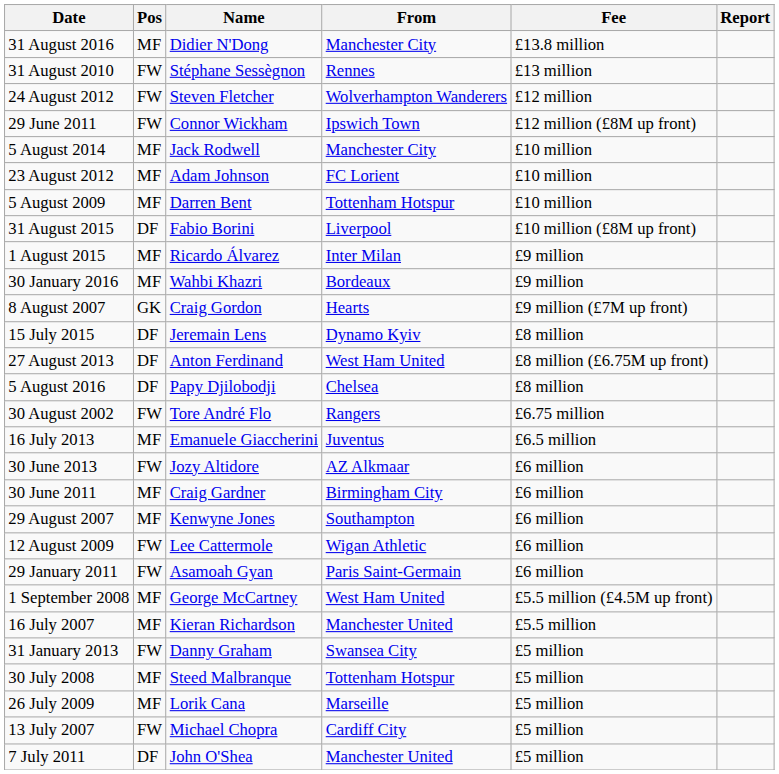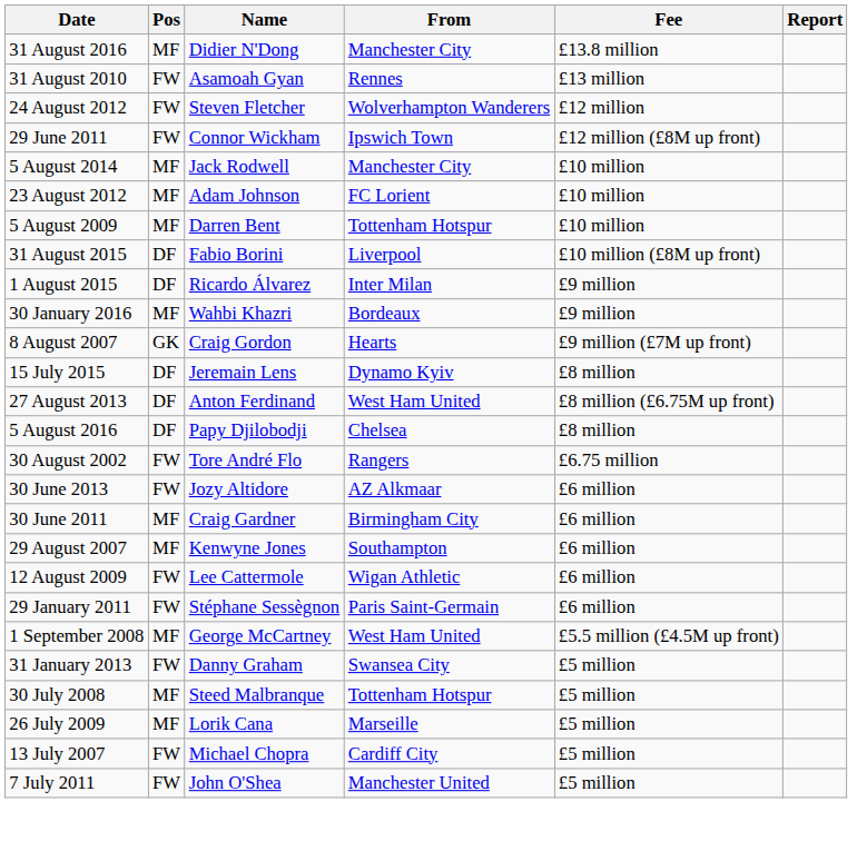 <table class="wikitable">
 <tr>
 <th>Date</th>
 <th>Pos</th>
 <th>Name</th>
 <th>From</th>
 <th>Fee</th>
 <th>Report</th>
 </tr>
 <tr>
 <td>31 August 2016</td>
 <td>MF</td>
 <td> <a href='#'>Didier N'Dong</a></td>
 <td> <a href='#'>Manchester City</a></td>
 <td>£13.8 million</td>
 <td></td>
 </tr>
 <tr>
 <td>31 August 2010</td>
 <td>FW</td>
-<td> <a href='#'>Stéphane Sessègnon</a></td>
+<td> <a href='#'>Asamoah Gyan</a></td>
 <td> <a href='#'>Rennes</a></td>
 <td>£13 million</td>
 <td></td>
 </tr>
 <tr>
 <td>24 August 2012</td>
 <td>FW</td>
 <td> <a href='#'>Steven Fletcher</a></td>
 <td> <a href='#'>Wolverhampton Wanderers</a></td>
 <td>£12 million</td>
 <td></td>
 </tr>
 <tr>
 <td>29 June 2011</td>
 <td>FW</td>
 <td> <a href='#'>Connor Wickham</a></td>
 <td> <a href='#'>Ipswich Town</a></td>
 <td>£12 million (£8M up front)</td>
 <td></td>
 </tr>
 <tr>
 <td>5 August 2014</td>
 <td>MF</td>
 <td> <a href='#'>Jack Rodwell</a></td>
 <td> <a href='#'>Manchester City</a></td>
 <td>£10 million</td>
 <td></td>
 </tr>
 <tr>
 <td>23 August 2012</td>
 <td>MF</td>
 <td> <a href='#'>Adam Johnson</a></td>
 <td> <a href='#'>FC Lorient</a></td>
 <td>£10 million</td>
 <td></td>
 </tr>
 <tr>
 <td>5 August 2009</td>
 <td>MF</td>
 <td> <a href='#'>Darren Bent</a></td>
 <td> <a href='#'>Tottenham Hotspur</a></td>
 <td>£10 million</td>
 <td></td>
 </tr>
 <tr>
 <td>31 August 2015</td>
 <td>DF</td>
 <td> <a href='#'>Fabio Borini</a></td>
 <td> <a href='#'>Liverpool</a></td>
 <td>£10 million (£8M up front)</td>
 <td></td>
 </tr>
 <tr>
 <td>1 August 2015</td>
-<td>MF</td>
+<td>DF</td>
 <td> <a href='#'>Ricardo Álvarez</a></td>
 <td> <a href='#'>Inter Milan</a></td>
 <td>£9 million </td>
 <td></td>
 </tr>
 <tr>
 <td>30 January 2016</td>
 <td>MF</td>
 <td> <a href='#'>Wahbi Khazri</a></td>
 <td> <a href='#'>Bordeaux</a></td>
 <td>£9 million</td>
 <td></td>
 </tr>
 <tr>
 <td>8 August 2007</td>
 <td>GK</td>
 <td> <a href='#'>Craig Gordon</a></td>
 <td> <a href='#'>Hearts</a></td>
 <td>£9 million (£7M up front)</td>
 <td></td>
 </tr>
 <tr>
 <td>15 July 2015</td>
 <td>DF</td>
 <td> <a href='#'>Jeremain Lens</a></td>
 <td> <a href='#'>Dynamo Kyiv</a></td>
 <td>£8 million</td>
 <td></td>
 </tr>
 <tr>
 <td>27 August 2013</td>
 <td>DF</td>
 <td> <a href='#'>Anton Ferdinand</a></td>
 <td> <a href='#'>West Ham United</a></td>
 <td>£8 million (£6.75M up front)</td>
 <td></td>
 </tr>
 <tr>
 <td>5 August 2016</td>
 <td>DF</td>
 <td> <a href='#'>Papy Djilobodji</a></td>
 <td> <a href='#'>Chelsea</a></td>
 <td>£8 million</td>
 <td></td>
 </tr>
 <tr>
 <td>30 August 2002</td>
 <td>FW</td>
 <td> <a href='#'>Tore André Flo</a></td>
 <td> <a href='#'>Rangers</a></td>
 <td>£6.75 million</td>
 <td></td>
 </tr>
 <tr>
-<td>16 July 2013</td>
-<td>MF</td>
-<td> <a href='#'>Emanuele Giaccherini</a></td>
-<td> <a href='#'>Juventus</a></td>
-<td>£6.5 million</td>
-<td></td>
-</tr>
-<tr>
 <td>30 June 2013</td>
 <td>FW</td>
 <td> <a href='#'>Jozy Altidore</a></td>
 <td> <a href='#'>AZ Alkmaar</a></td>
 <td>£6 million</td>
 <td></td>
 </tr>
 <tr>
 <td>30 June 2011</td>
 <td>MF</td>
 <td> <a href='#'>Craig Gardner</a></td>
 <td> <a href='#'>Birmingham City</a></td>
 <td>£6 million</td>
 <td></td>
 </tr>
 <tr>
 <td>29 August 2007</td>
 <td>MF</td>
 <td> <a href='#'>Kenwyne Jones</a></td>
 <td> <a href='#'>Southampton</a></td>
 <td>£6 million</td>
 <td></td>
 </tr>
 <tr>
 <td>12 August 2009</td>
 <td>FW</td>
 <td> <a href='#'>Lee Cattermole</a></td>
 <td> <a href='#'>Wigan Athletic</a></td>
 <td>£6 million</td>
 <td></td>
 </tr>
 <tr>
 <td>29 January 2011</td>
 <td>FW</td>
-<td> <a href='#'>Asamoah Gyan</a></td>
+<td> <a href='#'>Stéphane Sessègnon</a></td>
 <td> <a href='#'>Paris Saint-Germain</a></td>
 <td>£6 million</td>
 <td></td>
 </tr>
 <tr>
 <td>1 September 2008</td>
 <td>MF</td>
 <td> <a href='#'>George McCartney</a></td>
 <td> <a href='#'>West Ham United</a></td>
 <td>£5.5 million (£4.5M up front)</td>
-<td></td>
-</tr>
-<tr>
-<td>16 July 2007</td>
-<td>MF</td>
-<td> <a href='#'>Kieran Richardson</a></td>
-<td> <a href='#'>Manchester United</a></td>
-<td>£5.5 million</td>
 <td></td>
 </tr>
 <tr>
 <td>31 January 2013</td>
 <td>FW</td>
 <td> <a href='#'>Danny Graham</a></td>
 <td> <a href='#'>Swansea City</a></td>
 <td>£5 million</td>
 <td></td>
 </tr>
 <tr>
 <td>30 July 2008</td>
 <td>MF</td>
 <td> <a href='#'>Steed Malbranque</a></td>
 <td> <a href='#'>Tottenham Hotspur</a></td>
 <td>£5 million</td>
 <td></td>
 </tr>
 <tr>
 <td>26 July 2009</td>
 <td>MF</td>
 <td> <a href='#'>Lorik Cana</a></td>
 <td> <a href='#'>Marseille</a></td>
 <td>£5 million</td>
 <td></td>
 </tr>
 <tr>
 <td>13 July 2007</td>
 <td>FW</td>
 <td> <a href='#'>Michael Chopra</a></td>
 <td> <a href='#'>Cardiff City</a></td>
 <td>£5 million</td>
 <td></td>
 </tr>
 <tr>
 <td>7 July 2011</td>
-<td>DF</td>
+<td>FW</td>
 <td> <a href='#'>John O'Shea</a></td>
 <td> <a href='#'>Manchester United</a></td>
 <td>£5 million</td>
 <td></td>
 </tr>
 </table>
